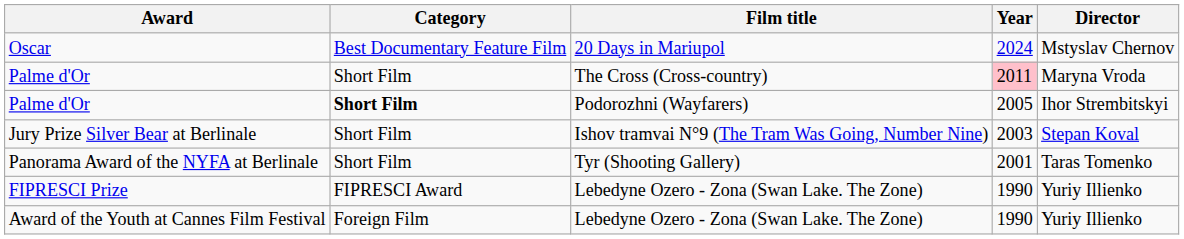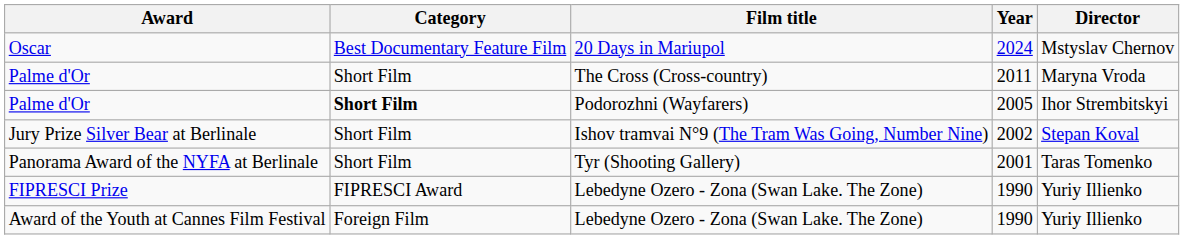 <table class="wikitable">
 <tr>
 <th>Award</th>
 <th>Category</th>
 <th>Film title</th>
 <th>Year</th>
 <th>Director</th>
 </tr>
 <tr>
 <td><a href='#'>Oscar</a></td>
 <td><a href='#'>Best Documentary Feature Film</a></td>
 <td><a href='#'>20 Days in Mariupol</a></td>
 <td><a href='#'>2024</a></td>
 <td>Mstyslav Chernov</td>
 </tr>
 <tr>
 <td><a href='#'>Palme d'Or</a></td>
 <td>Short Film</td>
 <td>The Cross (Cross-country)</td>
-<td style="background: pink;">2011</td>
+<td>2011</td>
 <td>Maryna Vroda</td>
 </tr>
 <tr>
 <td><a href='#'>Palme d'Or</a></td>
 <td><strong>Short Film</strong></td>
 <td>Podorozhni (Wayfarers)</td>
 <td>2005</td>
 <td>Ihor Strembitskyi</td>
 </tr>
 <tr>
 <td>Jury Prize <a href='#'>Silver Bear</a> at Berlinale</td>
 <td>Short Film</td>
 <td>Ishov tramvai N°9 (<a href='#'>The Tram Was Going, Number Nine</a>)</td>
-<td>2003</td>
+<td>2002</td>
 <td><a href='#'>Stepan Koval</a></td>
 </tr>
 <tr>
 <td>Panorama Award of the <a href='#'>NYFA</a> at Berlinale</td>
 <td>Short Film</td>
 <td>Tyr (Shooting Gallery)</td>
 <td>2001</td>
 <td>Taras Tomenko</td>
 </tr>
 <tr>
 <td><a href='#'>FIPRESCI Prize</a></td>
 <td>FIPRESCI Award</td>
 <td>Lebedyne Ozero - Zona (Swan Lake. The Zone)</td>
 <td>1990</td>
 <td>Yuriy Illienko</td>
 </tr>
 <tr>
 <td>Award of the Youth at Cannes Film Festival</td>
 <td>Foreign Film</td>
 <td>Lebedyne Ozero - Zona (Swan Lake. The Zone)</td>
 <td>1990</td>
 <td>Yuriy Illienko</td>
 </tr>
 </table>
